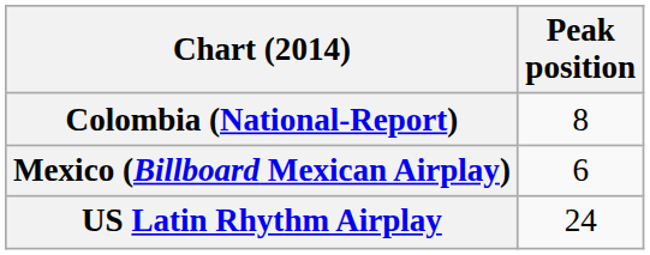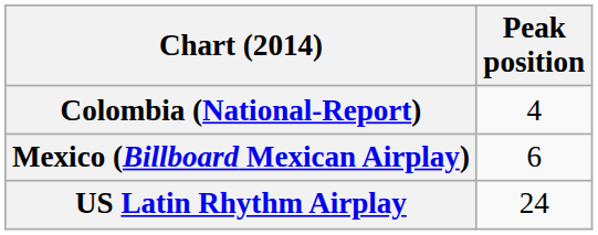 <table class="wikitable sortable plainrowheaders" style="text-align:center">
 <tr>
 <th>Chart (2014)</th>
 <th>Peak<br>position</th>
 </tr>
 <tr>
 <th scope=row>Colombia (<a href='#'>National-Report</a>)</th>
-<td style="text-align:center;">8</td>
+<td style="text-align:center;">4</td>
 </tr>
 <tr>
 <th scope=row>Mexico (<a href='#'><em>Billboard</em> Mexican Airplay</a>)</th>
 <td style="text-align:center;">6</td>
 </tr>
 <tr>
 <th scope="row">US <a href='#'>Latin Rhythm Airplay</a></th>
 <td>24</td>
 </tr>
 </table>
